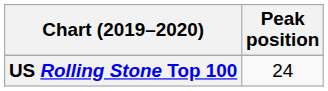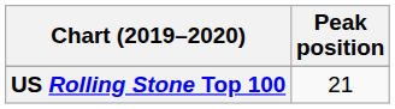 <table class="wikitable sortable plainrowheaders" style="text-align:center">
 <tr>
 <th>Chart (2019–2020)</th>
 <th>Peak<br>position</th>
 </tr>
 <tr>
 </tr>
 <tr>
 </tr>
 <tr>
 </tr>
 <tr>
 </tr>
 <tr>
 </tr>
 <tr>
 </tr>
 <tr>
 </tr>
 <tr>
 <th scope="row">US <a href='#'><em>Rolling Stone</em> Top 100</a></th>
-<td>24</td>
+<td>21</td>
 </tr>
 </table>
